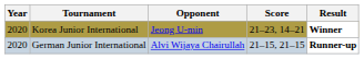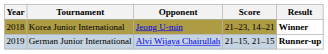 <table class="sortable wikitable" style="font-size: 90%;">
 <tr>
 <th>Year</th>
 <th>Tournament</th>
 <th>Opponent</th>
 <th>Score</th>
 <th>Result</th>
 </tr>
 <tr style="background:#AE9C45">
-<td align="center">2020</td>
+<td align="center">2018</td>
 <td align="left">Korea Junior International</td>
 <td align="left"> <a href='#'>Jeong U-min</a></td>
 <td align="left">21–23, 14–21</td>
 <td style="text-align:left; background:white"> <strong>Winner</strong></td>
 </tr>
 <tr style="background:#C6D4E1">
-<td align="center">2020</td>
+<td align="center">2019</td>
 <td align="left">German Junior International</td>
 <td align="left"> <a href='#'>Alvi Wijaya Chairullah</a></td>
 <td align="left">21–15, 21–15</td>
 <td style="text-align:left; background:white"> <strong>Runner-up</strong></td>
 </tr>
 </table>
